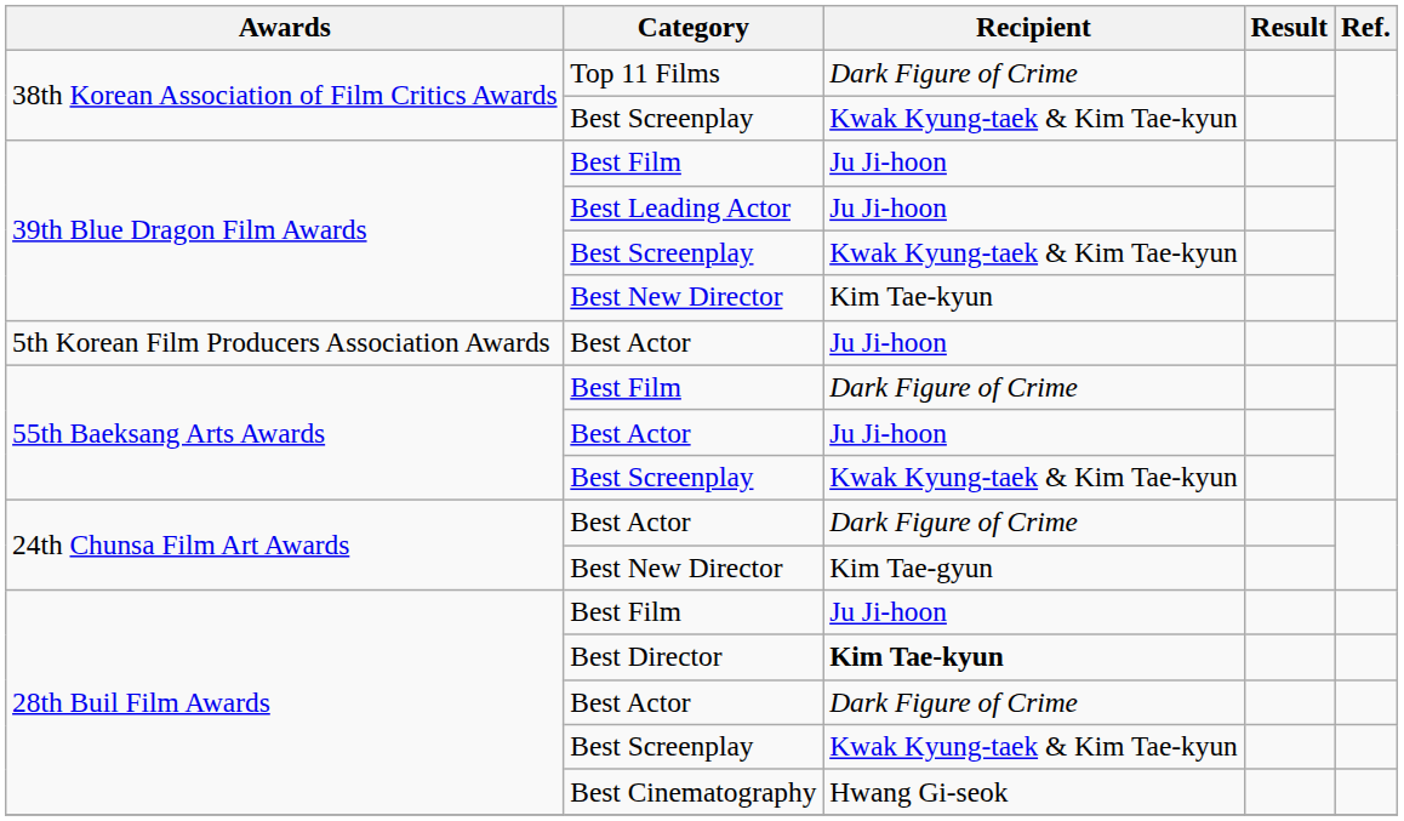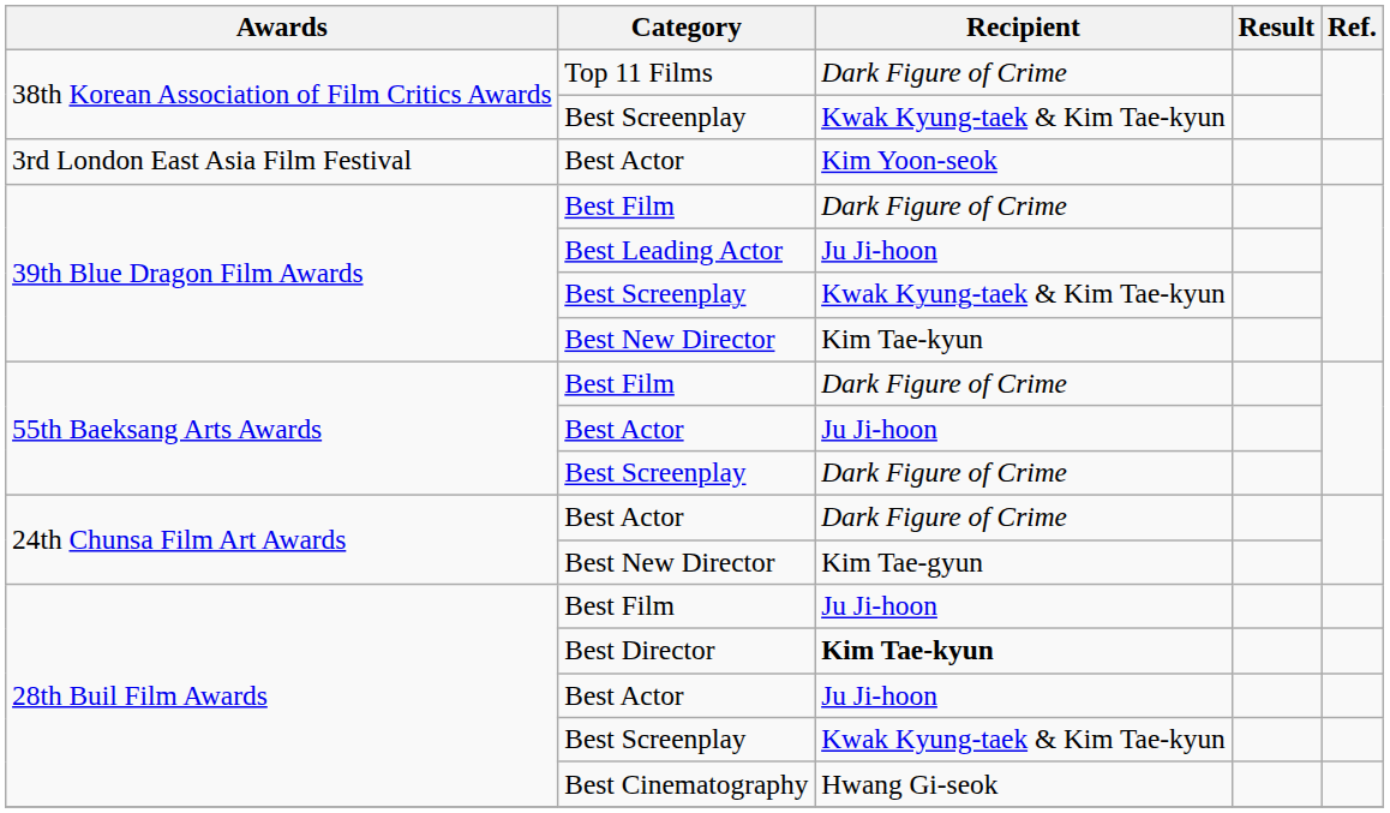 <table class="wikitable sortable">
 <tr>
 <th>Awards</th>
 <th>Category</th>
 <th>Recipient</th>
 <th>Result</th>
 <th>Ref.</th>
 </tr>
 <tr>
 <td rowspan=2>38th <a href='#'>Korean Association of Film Critics Awards</a></td>
 <td>Top 11 Films</td>
 <td><em>Dark Figure of Crime</em></td>
 <td></td>
 <td rowspan=2></td>
 </tr>
 <tr>
 <td>Best Screenplay</td>
 <td><a href='#'>Kwak Kyung-taek</a> & Kim Tae-kyun</td>
 <td></td>
 </tr>
 <tr>
+<td>3rd London East Asia Film Festival</td>
+<td>Best Actor</td>
+<td><a href='#'>Kim Yoon-seok</a></td>
+<td></td>
+<td></td>
+</tr>
+<tr>
 <td rowspan=4><a href='#'>39th Blue Dragon Film Awards</a></td>
 <td><a href='#'>Best Film</a></td>
-<td><a href='#'>Ju Ji-hoon</a></td>
+<td><em> Dark Figure of Crime</em></td>
 <td></td>
 <td rowspan=4></td>
 </tr>
 <tr>
 <td><a href='#'>Best Leading Actor</a></td>
 <td><a href='#'>Ju Ji-hoon</a></td>
 <td></td>
 </tr>
 <tr>
 <td><a href='#'>Best Screenplay</a></td>
 <td><a href='#'>Kwak Kyung-taek</a> & Kim Tae-kyun</td>
 <td></td>
 </tr>
 <tr>
 <td><a href='#'>Best New Director</a></td>
 <td>Kim Tae-kyun</td>
 <td></td>
 </tr>
 <tr>
-<td rowspan=1>5th Korean Film Producers Association Awards</td>
-<td>Best Actor</td>
-<td><a href='#'>Ju Ji-hoon</a></td>
-<td></td>
-<td rowspan=1></td>
-</tr>
-<tr>
 <td rowspan=3><a href='#'>55th Baeksang Arts Awards</a></td>
 <td><a href='#'>Best Film</a></td>
 <td><em>Dark Figure of Crime</em></td>
 <td></td>
 <td rowspan=3></td>
 </tr>
 <tr>
 <td><a href='#'>Best Actor</a></td>
 <td><a href='#'>Ju Ji-hoon</a></td>
 <td></td>
 </tr>
 <tr>
 <td><a href='#'>Best Screenplay</a></td>
-<td><a href='#'>Kwak Kyung-taek</a> & Kim Tae-kyun</td>
+<td><em>Dark Figure of Crime</em></td>
 <td></td>
 </tr>
 <tr>
 <td rowspan=2>24th <a href='#'>Chunsa Film Art Awards</a></td>
 <td>Best Actor</td>
 <td><em>Dark Figure of Crime</em></td>
 <td></td>
 <td rowspan=2></td>
 </tr>
 <tr>
 <td>Best New Director</td>
 <td>Kim Tae-gyun</td>
 <td></td>
 </tr>
 <tr>
 <td rowspan="5"><a href='#'>28th Buil Film Awards</a></td>
 <td>Best Film</td>
 <td><a href='#'>Ju Ji-hoon</a></td>
 <td></td>
 <td></td>
 </tr>
 <tr>
 <td>Best Director</td>
 <td><strong>Kim Tae-kyun</strong></td>
 <td></td>
 <td></td>
 </tr>
 <tr>
 <td>Best Actor</td>
-<td><em> Dark Figure of Crime</em></td>
+<td><a href='#'>Ju Ji-hoon</a></td>
 <td></td>
 <td></td>
 </tr>
 <tr>
 <td>Best Screenplay</td>
 <td><a href='#'>Kwak Kyung-taek</a> & Kim Tae-kyun</td>
 <td></td>
 <td></td>
 </tr>
 <tr>
 <td>Best Cinematography</td>
 <td>Hwang Gi-seok</td>
 <td></td>
 <td></td>
 </tr>
 <tr>
 </tr>
 </table>
